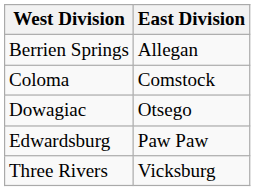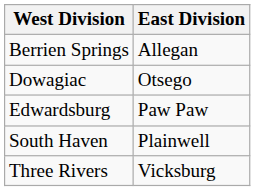 <table class="wikitable sortable" border="1">
 <tr>
 <th>West Division</th>
 <th>East Division</th>
 </tr>
 <tr>
 <td>Berrien Springs</td>
 <td>Allegan</td>
 </tr>
 <tr>
-<td>Coloma</td>
-<td>Comstock</td>
-</tr>
-<tr>
 <td>Dowagiac</td>
 <td>Otsego</td>
 </tr>
 <tr>
 <td>Edwardsburg</td>
 <td>Paw Paw</td>
 </tr>
 <tr>
+<td>South Haven</td>
+<td>Plainwell</td>
+</tr>
+<tr>
 <td>Three Rivers</td>
 <td>Vicksburg</td>
 </tr>
 </table>
